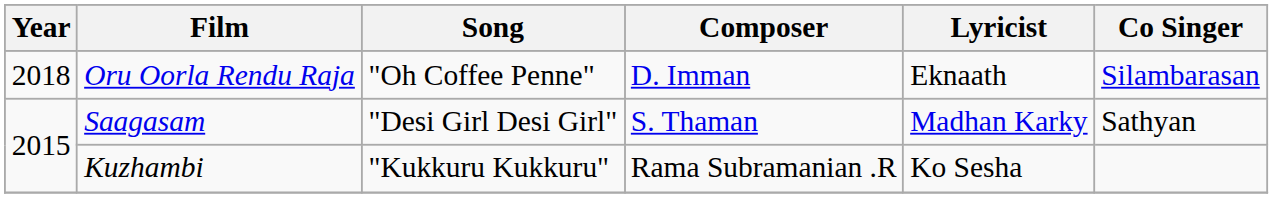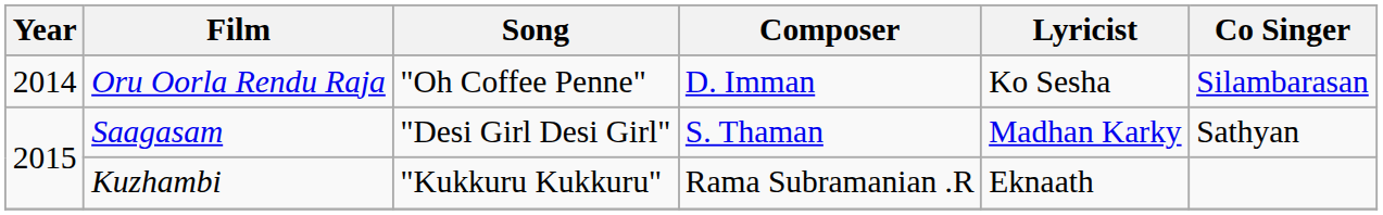 <table class="wikitable sortable">
 <tr>
 <th>Year</th>
 <th>Film</th>
 <th>Song</th>
 <th>Composer</th>
 <th>Lyricist</th>
 <th class="unsortable">Co Singer</th>
 </tr>
 <tr>
-<td>2018</td>
+<td>2014</td>
 <td><em><a href='#'>Oru Oorla Rendu Raja</a></em></td>
 <td>"Oh Coffee Penne"</td>
 <td><a href='#'>D. Imman</a></td>
-<td>Eknaath</td>
+<td>Ko Sesha</td>
 <td><a href='#'>Silambarasan</a></td>
 </tr>
 <tr>
 <td rowspan="2">2015</td>
 <td><em><a href='#'>Saagasam</a></em></td>
 <td>"Desi Girl Desi Girl"</td>
 <td><a href='#'>S. Thaman</a></td>
 <td><a href='#'>Madhan Karky</a></td>
 <td>Sathyan</td>
 </tr>
 <tr>
 <td><em>Kuzhambi</em></td>
 <td>"Kukkuru Kukkuru"</td>
 <td>Rama Subramanian .R</td>
-<td>Ko Sesha</td>
+<td>Eknaath</td>
 <td></td>
 </tr>
 <tr>
 </tr>
 </table>
